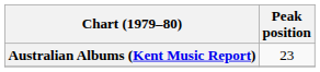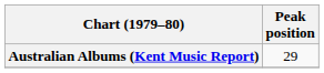 <table class="wikitable sortable plainrowheaders" style="text-align:center">
 <tr>
 <th scope="col">Chart (1979–80)</th>
 <th scope="col">Peak<br>position</th>
 </tr>
 <tr>
 <th scope="row">Australian Albums (<a href='#'>Kent Music Report</a>)</th>
-<td>23</td>
+<td>29</td>
 </tr>
 <tr>
 </tr>
 </table>
